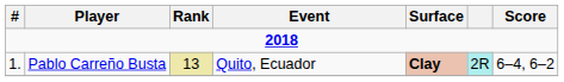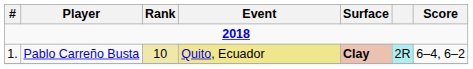 <table class="wikitable sortable">
 <tr>
 <th>#</th>
 <th>Player</th>
 <th width=30>Rank</th>
 <th width=200>Event</th>
 <th width=40>Surface</th>
 <th></th>
 <th>Score</th>
 </tr>
 <tr>
 <td colspan=7 style=text-align:center><strong><a href='#'>2018</a></strong></td>
 </tr>
 <tr>
 <td>1.</td>
 <td> <a href='#'>Pablo Carreño Busta</a></td>
-<td align=center bgcolor=eee8aa>13</td>
-<td><a href='#'>Quito</a>, Ecuador</td>
+<td align=center bgcolor=eee8aa>10</td>
+<td style="background: khaki;"><a href='#'>Quito</a>, Ecuador</td>
 <td bgcolor=ebc2af><strong>Clay</strong></td>
 <td bgcolor=afeeee>2R</td>
 <td>6–4, 6–2</td>
 </tr>
 <tr>
 </tr>
 </table>
